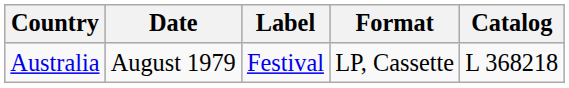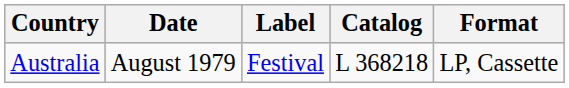 <table class="wikitable">
 <tr>
 <th>Country</th>
 <th>Date</th>
 <th>Label</th>
+<th>Catalog</th>
 <th>Format</th>
-<th>Catalog</th>
 </tr>
 <tr>
 <td><a href='#'>Australia</a></td>
 <td>August 1979</td>
 <td><a href='#'>Festival</a></td>
+<td>L 368218</td>
 <td>LP, Cassette</td>
-<td>L 368218</td>
 </tr>
 </table>
